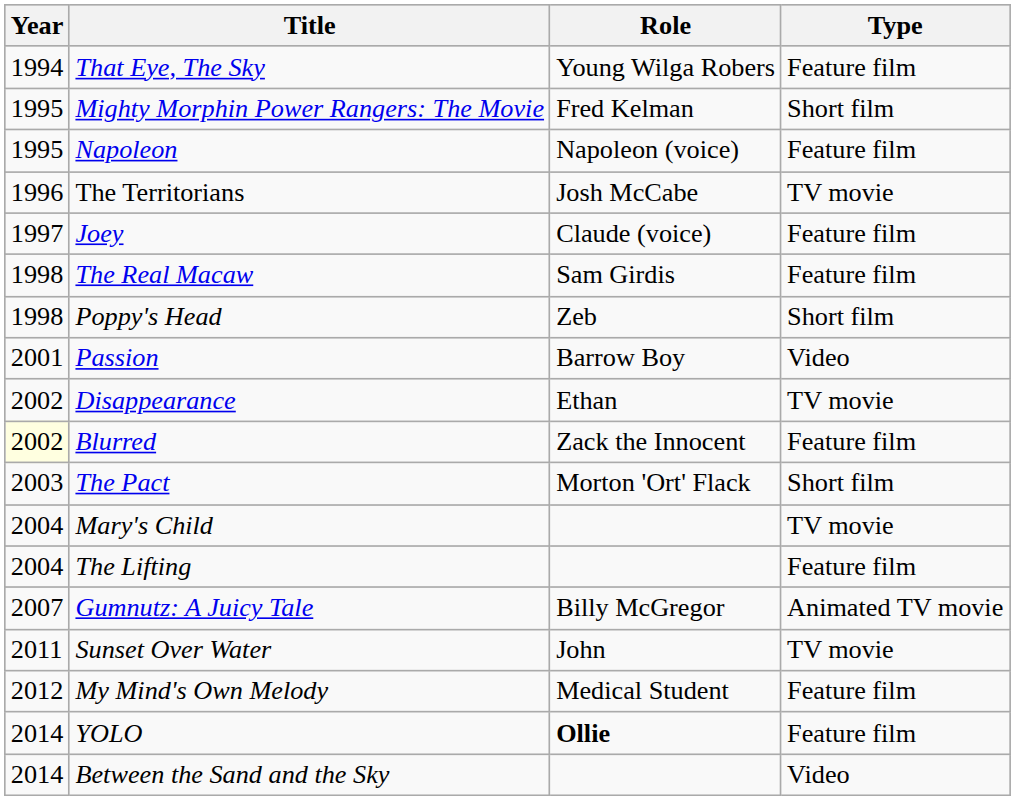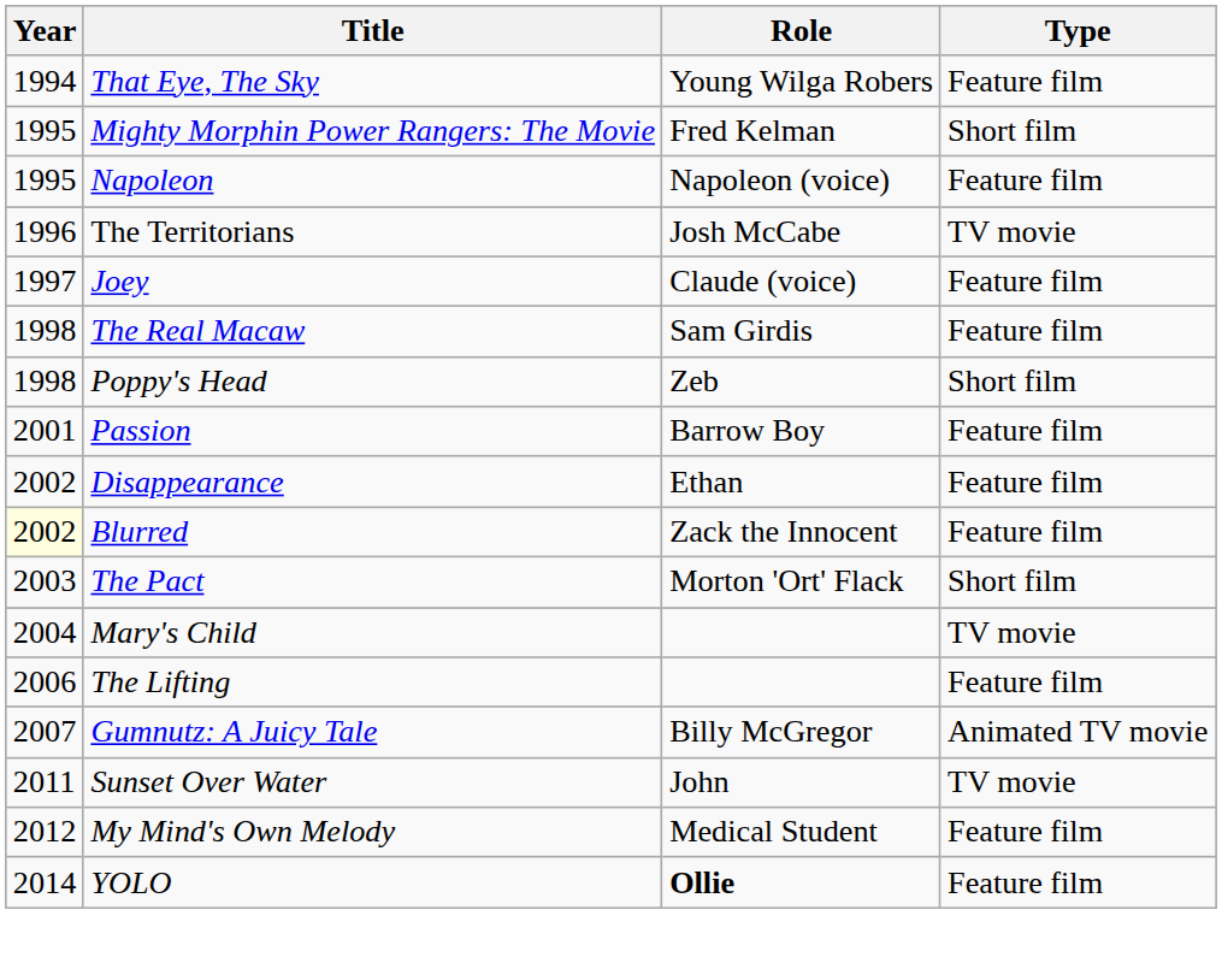 <table class="wikitable">
 <tr>
 <th>Year</th>
 <th>Title</th>
 <th>Role</th>
 <th>Type</th>
 </tr>
 <tr>
 <td>1994</td>
 <td><em><a href='#'>That Eye, The Sky</a></em></td>
 <td>Young Wilga Robers</td>
 <td>Feature film</td>
 </tr>
 <tr>
 <td>1995</td>
 <td><em><a href='#'>Mighty Morphin Power Rangers: The Movie</a></em></td>
 <td>Fred Kelman</td>
 <td>Short film</td>
 </tr>
 <tr>
 <td>1995</td>
 <td><em><a href='#'>Napoleon</a></em></td>
 <td>Napoleon (voice)</td>
 <td>Feature film</td>
 </tr>
 <tr>
 <td>1996</td>
 <td>The Territorians</td>
 <td>Josh McCabe</td>
 <td>TV movie</td>
 </tr>
 <tr>
 <td>1997</td>
 <td><em><a href='#'>Joey</a></em></td>
 <td>Claude (voice)</td>
 <td>Feature film</td>
 </tr>
 <tr>
 <td>1998</td>
 <td><em><a href='#'>The Real Macaw</a></em></td>
 <td>Sam Girdis</td>
 <td>Feature film</td>
 </tr>
 <tr>
 <td>1998</td>
 <td><em>Poppy's Head</em></td>
 <td>Zeb</td>
 <td>Short film</td>
 </tr>
 <tr>
 <td>2001</td>
 <td><em><a href='#'>Passion</a></em></td>
 <td>Barrow Boy</td>
-<td>Video</td>
+<td>Feature film</td>
 </tr>
 <tr>
 <td>2002</td>
 <td><em><a href='#'>Disappearance</a></em></td>
 <td>Ethan</td>
-<td>TV movie</td>
+<td>Feature film</td>
 </tr>
 <tr>
 <td style="background: lightyellow;">2002</td>
 <td><em><a href='#'>Blurred</a></em></td>
 <td>Zack the Innocent</td>
 <td>Feature film</td>
 </tr>
 <tr>
 <td>2003</td>
 <td><em><a href='#'>The Pact</a></em></td>
 <td>Morton 'Ort' Flack</td>
 <td>Short film</td>
 </tr>
 <tr>
 <td>2004</td>
 <td><em>Mary's Child</em></td>
 <td></td>
 <td>TV movie</td>
 </tr>
 <tr>
-<td>2004</td>
+<td>2006</td>
 <td><em>The Lifting</em></td>
 <td></td>
 <td>Feature film</td>
 </tr>
 <tr>
 <td>2007</td>
 <td><em><a href='#'>Gumnutz: A Juicy Tale</a></em></td>
 <td>Billy McGregor</td>
 <td>Animated TV movie</td>
 </tr>
 <tr>
 <td>2011</td>
 <td><em>Sunset Over Water</em></td>
 <td>John</td>
 <td>TV movie</td>
 </tr>
 <tr>
 <td>2012</td>
 <td><em>My Mind's Own Melody</em></td>
 <td>Medical Student</td>
 <td>Feature film</td>
 </tr>
 <tr>
 <td>2014</td>
 <td><em>YOLO</em></td>
 <td><strong>Ollie</strong></td>
 <td>Feature film</td>
 </tr>
-<tr>
-<td>2014</td>
-<td><em>Between the Sand and the Sky</em></td>
-<td></td>
-<td>Video</td>
-</tr>
 </table>
